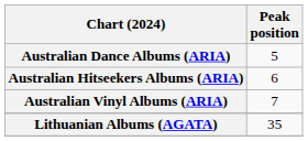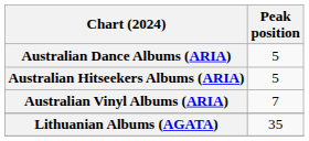 <table class="wikitable sortable plainrowheaders" style="text-align:center">
 <tr>
 <th scope="col">Chart (2024)</th>
 <th scope="col">Peak<br>position</th>
 </tr>
 <tr>
 <th scope="row">Australian Dance Albums (<a href='#'>ARIA</a>)</th>
 <td>5</td>
 </tr>
 <tr>
 <th scope="row">Australian Hitseekers Albums (<a href='#'>ARIA</a>)</th>
-<td>6</td>
+<td>5</td>
 </tr>
 <tr>
 <th scope="row">Australian Vinyl Albums (<a href='#'>ARIA</a>)</th>
 <td>7</td>
 </tr>
 <tr>
 </tr>
 <tr>
 </tr>
 <tr>
 <th scope="row">Lithuanian Albums (<a href='#'>AGATA</a>)</th>
 <td>35</td>
 </tr>
 <tr>
 </tr>
 <tr>
 </tr>
 <tr>
 </tr>
 <tr>
 </tr>
 <tr>
 </tr>
 <tr>
 </tr>
 <tr>
 </tr>
 <tr>
 </tr>
 </table>
